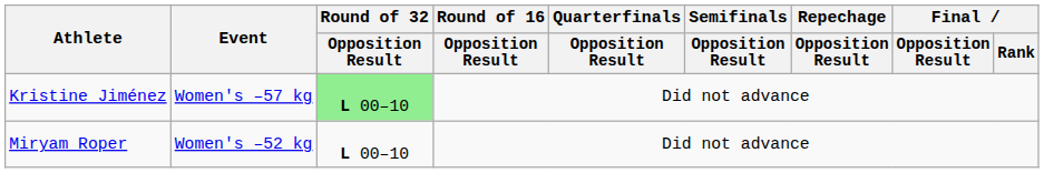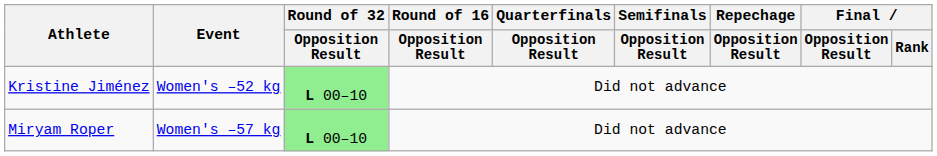 <table class="wikitable" style="font-size:90%">
 <tr>
 <th rowspan="2">Athlete</th>
 <th rowspan="2">Event</th>
 <th>Round of 32</th>
 <th>Round of 16</th>
 <th>Quarterfinals</th>
 <th>Semifinals</th>
 <th>Repechage</th>
 <th colspan=2>Final / </th>
 </tr>
 <tr style="font-size:95%">
 <th>Opposition<br>Result</th>
 <th>Opposition<br>Result</th>
 <th>Opposition<br>Result</th>
 <th>Opposition<br>Result</th>
 <th>Opposition<br>Result</th>
 <th>Opposition<br>Result</th>
 <th>Rank</th>
 </tr>
 <tr align=center>
 <td align=left><a href='#'>Kristine Jiménez</a></td>
-<td align=left><a href='#'>Women's –57 kg</a></td>
+<td align=left><a href='#'>Women's –52 kg</a></td>
 <td style="background: lightgreen;"><br><strong>L</strong> 00–10</td>
 <td colspan=6>Did not advance</td>
 </tr>
 <tr align=center>
 <td align=left><a href='#'>Miryam Roper</a></td>
-<td align=left><a href='#'>Women's –52 kg</a></td>
-<td><br><strong>L</strong> 00–10</td>
+<td align=left><a href='#'>Women's –57 kg</a></td>
+<td style="background: lightgreen;"><br><strong>L</strong> 00–10</td>
 <td colspan=6>Did not advance</td>
 </tr>
 </table>
